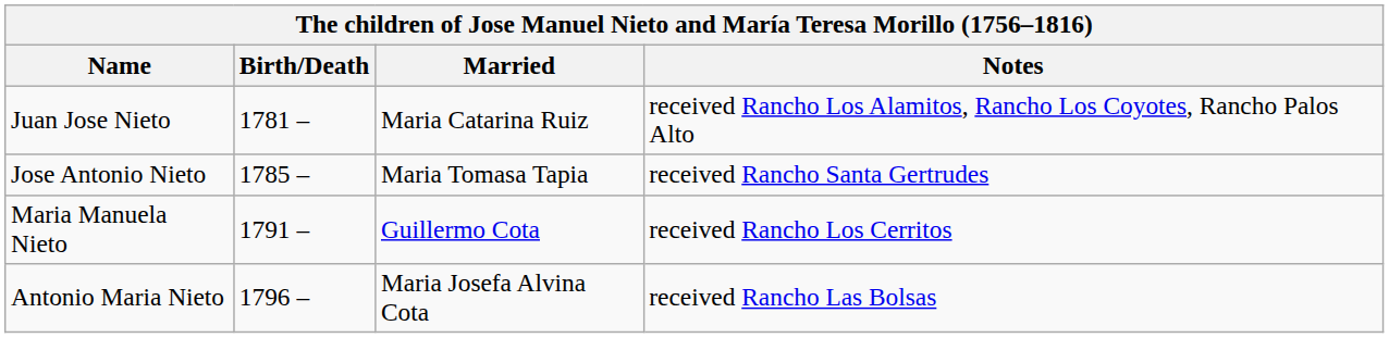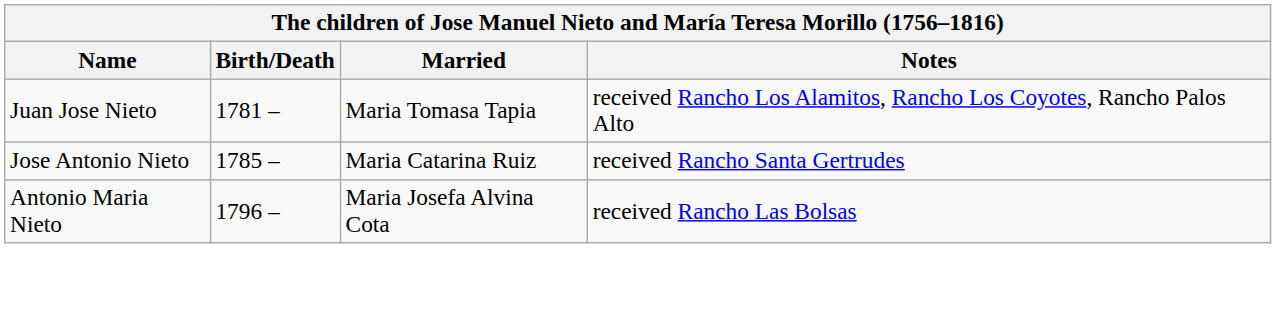 <table class="wikitable">
 <tr>
 <th colspan="4"><strong>The children of  Jose Manuel Nieto  and María Teresa Morillo (1756–1816)</strong></th>
 </tr>
 <tr>
 <th>Name</th>
 <th>Birth/Death</th>
 <th>Married</th>
 <th>Notes</th>
 </tr>
 <tr>
 <td>Juan Jose Nieto</td>
 <td>1781 –</td>
-<td>Maria Catarina Ruiz</td>
+<td>Maria Tomasa Tapia</td>
 <td>received <a href='#'>Rancho Los Alamitos</a>, <a href='#'>Rancho Los Coyotes</a>, Rancho Palos Alto</td>
 </tr>
 <tr>
 <td>Jose Antonio  Nieto</td>
 <td>1785 –</td>
-<td>Maria Tomasa Tapia</td>
+<td>Maria Catarina Ruiz</td>
 <td>received <a href='#'>Rancho Santa Gertrudes</a></td>
-</tr>
-<tr>
-<td>Maria Manuela  Nieto</td>
-<td>1791 –</td>
-<td><a href='#'>Guillermo Cota</a></td>
-<td>received <a href='#'>Rancho Los Cerritos</a></td>
 </tr>
 <tr>
 <td>Antonio Maria Nieto</td>
 <td>1796 –</td>
 <td>Maria Josefa Alvina Cota</td>
 <td>received <a href='#'>Rancho Las Bolsas</a></td>
 </tr>
 </table>
